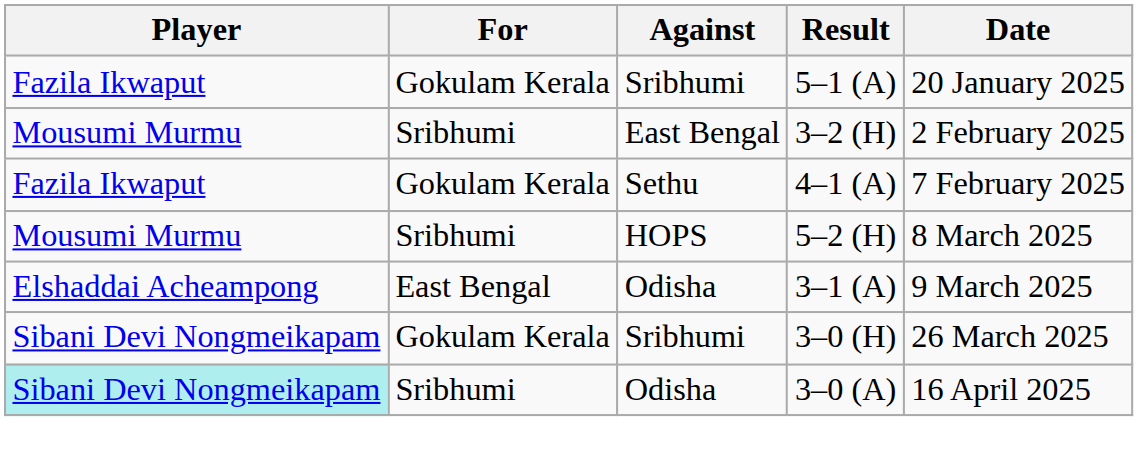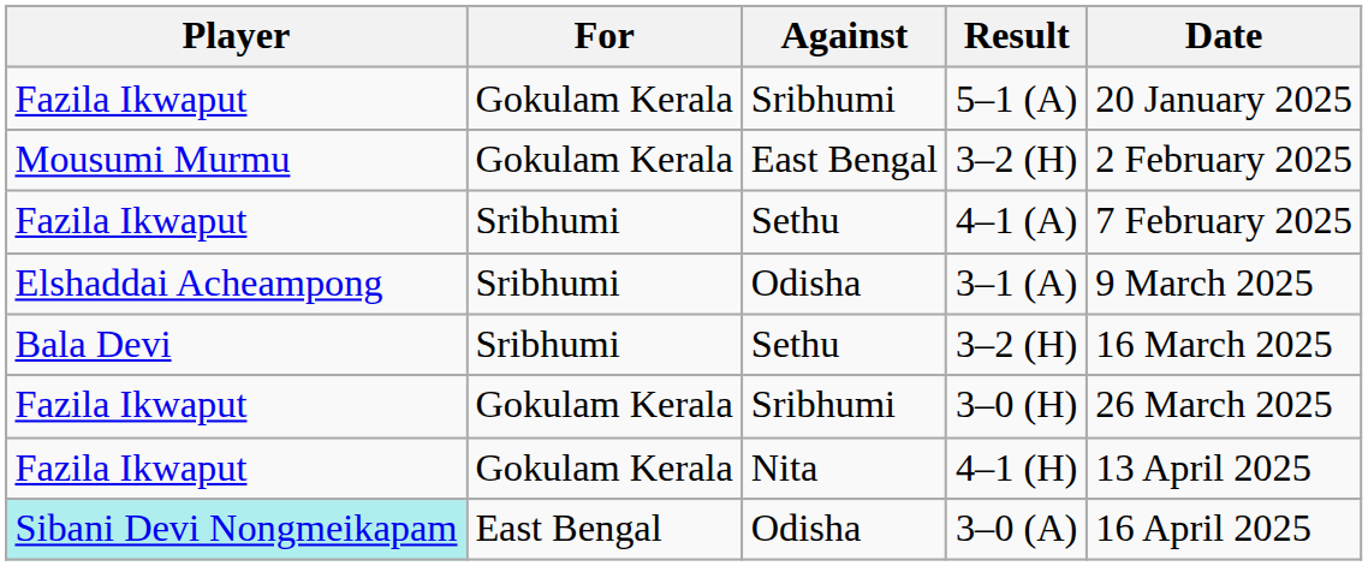 <table class="wikitable">
 <tr>
 <th>Player</th>
 <th>For</th>
 <th>Against</th>
 <th style="text-align:center">Result</th>
 <th>Date</th>
 </tr>
 <tr>
 <td> <a href='#'>Fazila Ikwaput</a></td>
 <td>Gokulam Kerala</td>
 <td>Sribhumi</td>
 <td style="text-align:center">5–1 (A)</td>
 <td>20 January 2025</td>
 </tr>
 <tr>
 <td> <a href='#'>Mousumi Murmu</a></td>
-<td>Sribhumi</td>
+<td>Gokulam Kerala</td>
 <td>East Bengal</td>
 <td style="text-align:center">3–2 (H)</td>
 <td>2 February 2025</td>
 </tr>
 <tr>
 <td> <a href='#'>Fazila Ikwaput</a></td>
-<td>Gokulam Kerala</td>
+<td>Sribhumi</td>
 <td>Sethu</td>
 <td style="text-align:center">4–1 (A)</td>
 <td>7 February 2025</td>
 </tr>
 <tr>
-<td> <a href='#'>Mousumi Murmu</a></td>
+<td> <a href='#'>Elshaddai Acheampong</a></td>
 <td>Sribhumi</td>
-<td>HOPS</td>
-<td style="text-align:center">5–2 (H)</td>
-<td>8 March 2025</td>
-</tr>
-<tr>
-<td> <a href='#'>Elshaddai Acheampong</a></td>
-<td>East Bengal</td>
 <td>Odisha</td>
 <td style="text-align:center">3–1 (A)</td>
 <td>9 March 2025</td>
 </tr>
 <tr>
-<td> <a href='#'>Sibani Devi Nongmeikapam</a></td>
+<td> <a href='#'>Bala Devi</a></td>
+<td>Sribhumi</td>
+<td>Sethu</td>
+<td style="text-align:center">3–2 (H)</td>
+<td>16 March 2025</td>
+</tr>
+<tr>
+<td> <a href='#'>Fazila Ikwaput</a></td>
 <td>Gokulam Kerala</td>
 <td>Sribhumi</td>
 <td style="text-align:center">3–0 (H)</td>
 <td>26 March 2025</td>
 </tr>
 <tr>
+<td> <a href='#'>Fazila Ikwaput</a></td>
+<td>Gokulam Kerala</td>
+<td>Nita</td>
+<td style="text-align:center">4–1 (H)</td>
+<td>13 April 2025</td>
+</tr>
+<tr>
 <td style="background: paleturquoise;"> <a href='#'>Sibani Devi Nongmeikapam</a></td>
-<td>Sribhumi</td>
+<td>East Bengal</td>
 <td>Odisha</td>
 <td style="text-align:center">3–0 (A)</td>
 <td>16 April 2025</td>
 </tr>
 </table>
